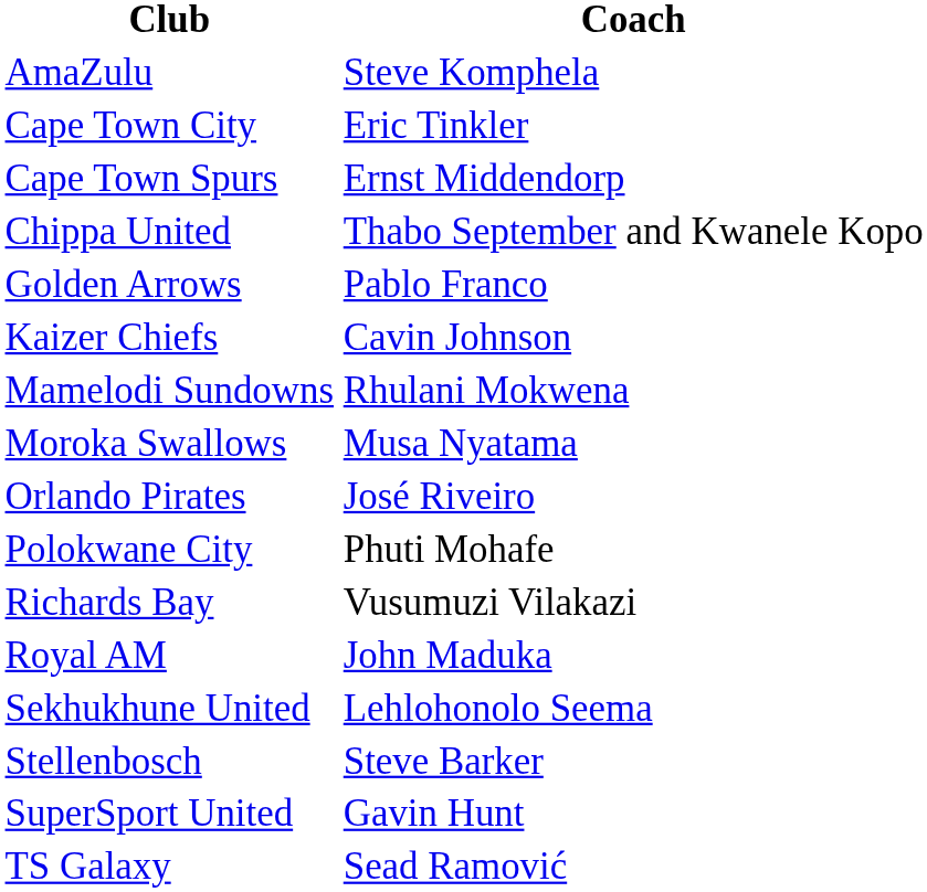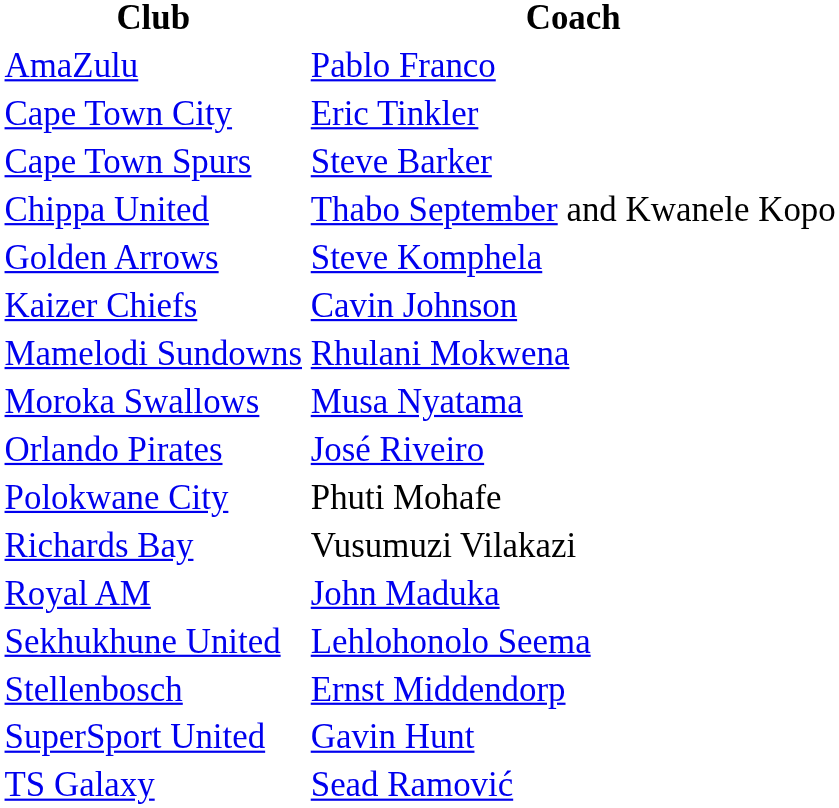 <table>
 <tr>
 <th><strong>Club</strong></th>
 <th>Coach</th>
 </tr>
 <tr>
 <td><a href='#'>AmaZulu</a></td>
-<td><a href='#'>Steve Komphela</a></td>
+<td><a href='#'>Pablo Franco</a></td>
 </tr>
 <tr>
 <td><a href='#'>Cape Town City</a></td>
 <td><a href='#'>Eric Tinkler</a></td>
 </tr>
 <tr>
 <td><a href='#'>Cape Town Spurs</a></td>
-<td><a href='#'>Ernst Middendorp</a></td>
+<td><a href='#'>Steve Barker</a></td>
 </tr>
 <tr>
 <td><a href='#'>Chippa United</a></td>
 <td><a href='#'>Thabo September</a> and Kwanele Kopo</td>
 </tr>
 <tr>
 <td><a href='#'>Golden Arrows</a></td>
-<td><a href='#'>Pablo Franco</a></td>
+<td><a href='#'>Steve Komphela</a></td>
 </tr>
 <tr>
 <td><a href='#'>Kaizer Chiefs</a></td>
 <td><a href='#'>Cavin Johnson</a></td>
 </tr>
 <tr>
 <td><a href='#'>Mamelodi Sundowns</a></td>
 <td><a href='#'>Rhulani Mokwena</a></td>
 </tr>
 <tr>
 <td><a href='#'>Moroka Swallows</a></td>
 <td><a href='#'>Musa Nyatama</a></td>
 </tr>
 <tr>
 <td><a href='#'>Orlando Pirates</a></td>
 <td><a href='#'>José Riveiro</a></td>
 </tr>
 <tr>
 <td><a href='#'>Polokwane City</a></td>
 <td>Phuti Mohafe</td>
 </tr>
 <tr>
 <td><a href='#'>Richards Bay</a></td>
 <td>Vusumuzi Vilakazi</td>
 </tr>
 <tr>
 <td><a href='#'>Royal AM</a></td>
 <td><a href='#'>John Maduka</a></td>
 </tr>
 <tr>
 <td><a href='#'>Sekhukhune United</a></td>
 <td><a href='#'>Lehlohonolo Seema</a></td>
 </tr>
 <tr>
 <td><a href='#'>Stellenbosch</a></td>
-<td><a href='#'>Steve Barker</a></td>
+<td><a href='#'>Ernst Middendorp</a></td>
 </tr>
 <tr>
 <td><a href='#'>SuperSport United</a></td>
 <td><a href='#'>Gavin Hunt</a></td>
 </tr>
 <tr>
 <td><a href='#'>TS Galaxy</a></td>
 <td><a href='#'>Sead Ramović</a></td>
 </tr>
 </table>
